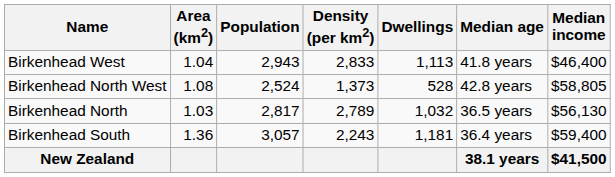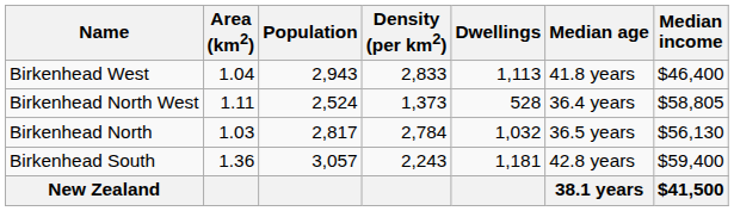 <table class="wikitable">
 <tr>
 <th>Name</th>
 <th>Area<br>(km<sup>2</sup>)</th>
 <th>Population</th>
 <th>Density<br>(per km<sup>2</sup>)</th>
 <th>Dwellings</th>
 <th>Median age</th>
 <th>Median<br>income</th>
 </tr>
 <tr>
 <td>Birkenhead West</td>
 <td style="text-align:right;">1.04</td>
 <td style="text-align:right;">2,943</td>
 <td style="text-align:right;">2,833</td>
 <td style="text-align:right;">1,113</td>
 <td>41.8 years</td>
 <td>$46,400</td>
 </tr>
 <tr>
 <td>Birkenhead North West</td>
-<td style="text-align:right;">1.08</td>
+<td style="text-align:right;">1.11</td>
 <td style="text-align:right;">2,524</td>
 <td style="text-align:right;">1,373</td>
 <td style="text-align:right;">528</td>
-<td>42.8 years</td>
+<td>36.4 years</td>
 <td>$58,805</td>
 </tr>
 <tr>
 <td>Birkenhead North</td>
 <td style="text-align:right;">1.03</td>
 <td style="text-align:right;">2,817</td>
-<td style="text-align:right;">2,789</td>
+<td style="text-align:right;">2,784</td>
 <td style="text-align:right;">1,032</td>
 <td>36.5 years</td>
 <td>$56,130</td>
 </tr>
 <tr>
 <td>Birkenhead South</td>
 <td style="text-align:right;">1.36</td>
 <td style="text-align:right;">3,057</td>
 <td style="text-align:right;">2,243</td>
 <td style="text-align:right;">1,181</td>
-<td>36.4 years</td>
+<td>42.8 years</td>
 <td>$59,400</td>
 </tr>
 <tr>
 <th>New Zealand</th>
 <th></th>
 <th></th>
 <th></th>
 <th></th>
 <th>38.1 years</th>
 <th style="text-align:left;">$41,500</th>
 </tr>
 </table>
